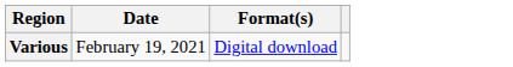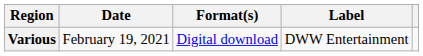 <table class="wikitable plainrowheaders">
 <tr>
 <th scope="col">Region</th>
 <th scope="col">Date</th>
 <th scope="col">Format(s)</th>
+<th scope="col">Label</th>
 <th scope="col"></th>
 </tr>
 <tr>
 <th scope="row">Various</th>
 <td>February 19, 2021</td>
 <td><a href='#'>Digital download</a></td>
+<td>DWW Entertainment</td>
 <td style="text-align:center;"></td>
 </tr>
 </table>
